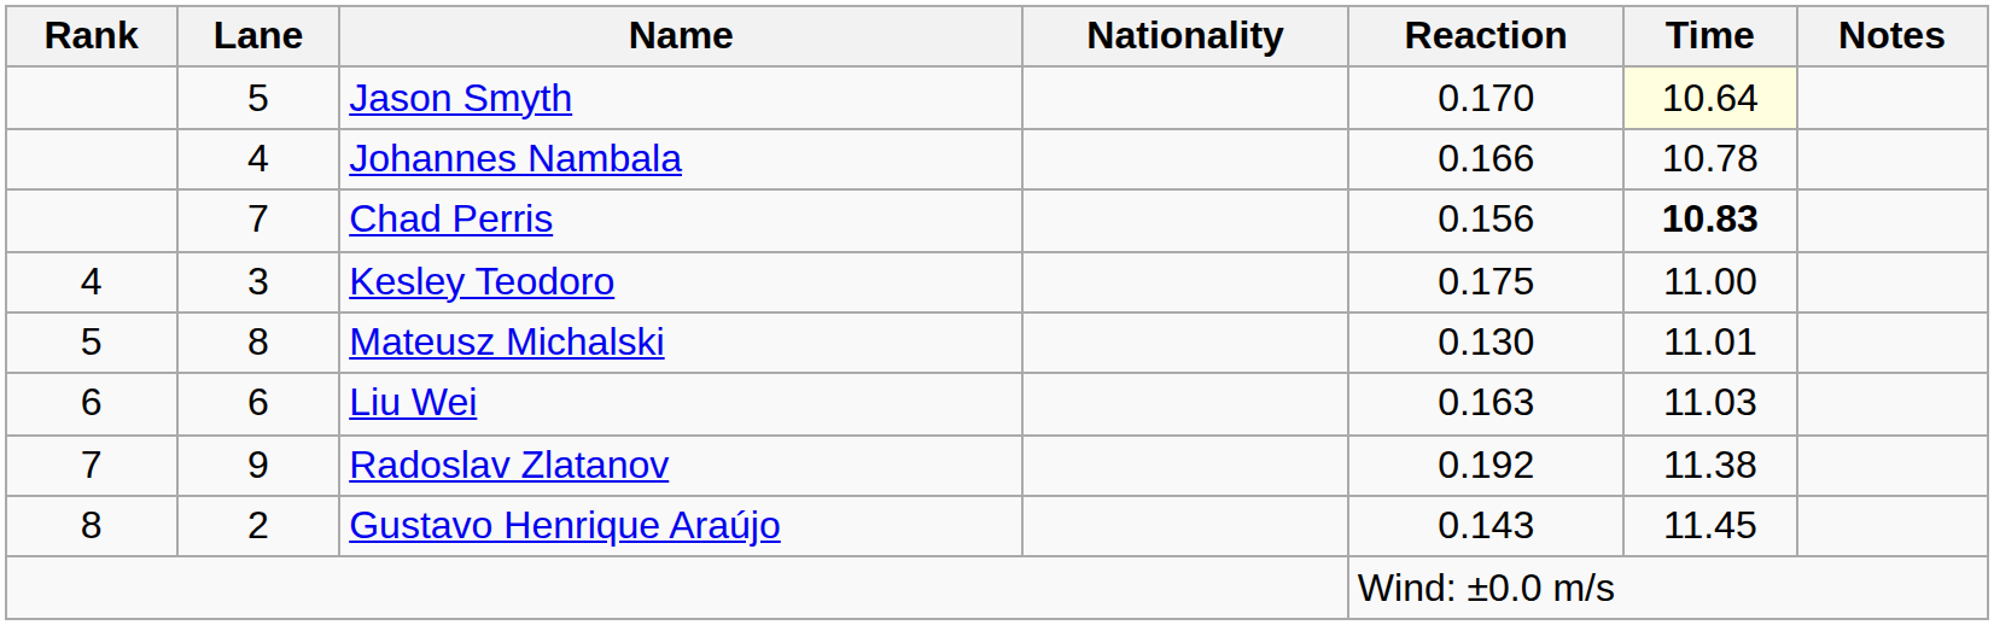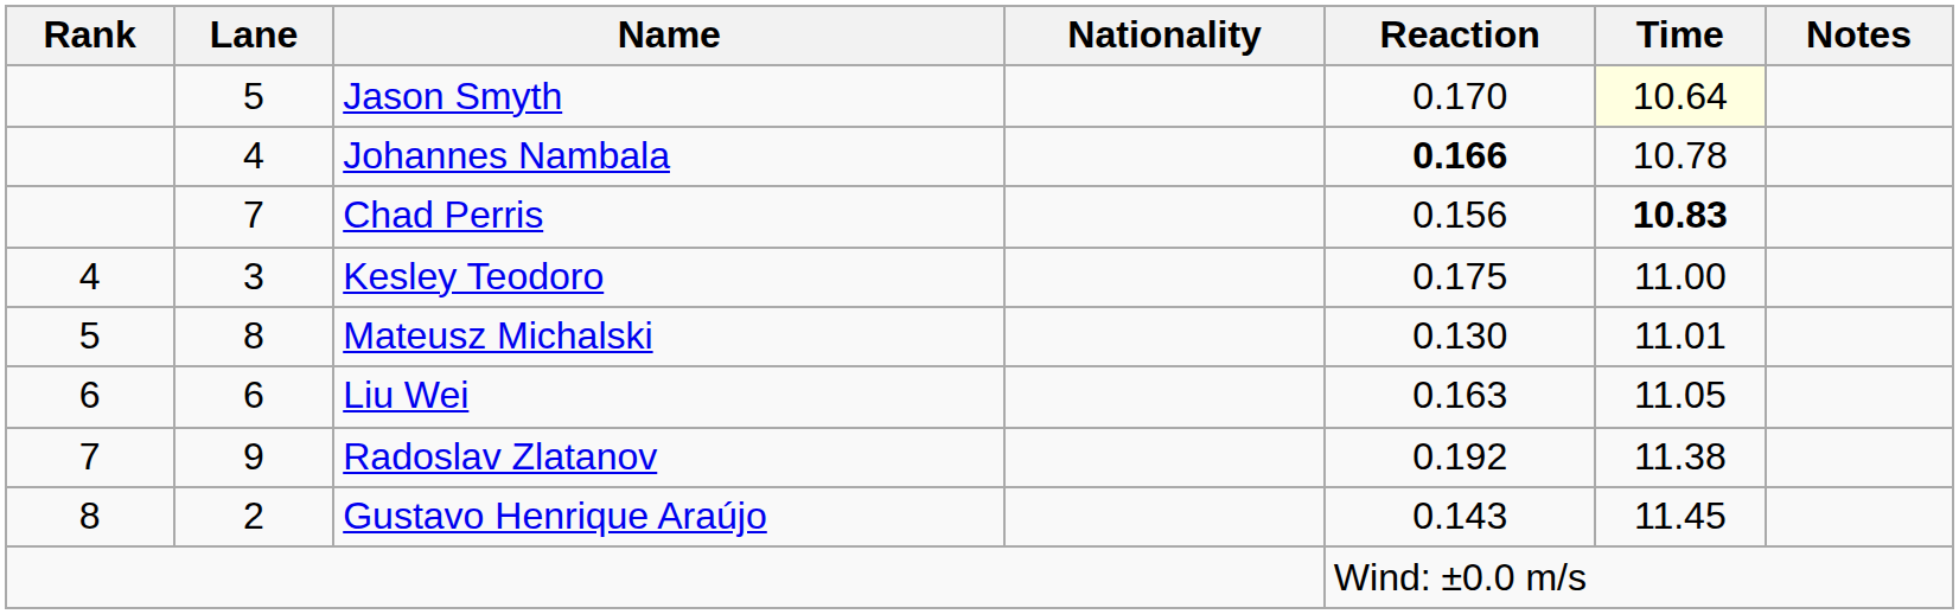 <table class="wikitable sortable" style="text-align:center"  width="65%">
 <tr>
 <th>Rank</th>
 <th>Lane</th>
 <th>Name</th>
 <th>Nationality</th>
 <th>Reaction</th>
 <th>Time</th>
 <th>Notes</th>
 </tr>
 <tr>
 <td></td>
 <td>5</td>
 <td align=left><a href='#'>Jason Smyth</a></td>
 <td align=left></td>
 <td>0.170</td>
 <td style="background: lightyellow;">10.64</td>
 <td></td>
 </tr>
 <tr>
 <td></td>
 <td>4</td>
 <td align=left><a href='#'>Johannes Nambala</a></td>
 <td align=left></td>
-<td>0.166</td>
+<td><strong>0.166</strong></td>
 <td>10.78</td>
 <td></td>
 </tr>
 <tr>
 <td></td>
 <td>7</td>
 <td align=left><a href='#'>Chad Perris</a></td>
 <td align=left></td>
 <td>0.156</td>
 <td><strong>10.83</strong></td>
 <td></td>
 </tr>
 <tr>
 <td>4</td>
 <td>3</td>
 <td align=left><a href='#'>Kesley Teodoro</a></td>
 <td align=left></td>
 <td>0.175</td>
 <td>11.00</td>
 <td></td>
 </tr>
 <tr>
 <td>5</td>
 <td>8</td>
 <td align=left><a href='#'>Mateusz Michalski</a></td>
 <td align=left></td>
 <td>0.130</td>
 <td>11.01</td>
 <td></td>
 </tr>
 <tr>
 <td>6</td>
 <td>6</td>
 <td align=left><a href='#'>Liu Wei</a></td>
 <td align=left></td>
 <td>0.163</td>
-<td>11.03</td>
+<td>11.05</td>
 <td></td>
 </tr>
 <tr>
 <td>7</td>
 <td>9</td>
 <td align=left><a href='#'>Radoslav Zlatanov</a></td>
 <td align=left></td>
 <td>0.192</td>
 <td>11.38</td>
 <td></td>
 </tr>
 <tr>
 <td>8</td>
 <td>2</td>
 <td align=left><a href='#'>Gustavo Henrique Araújo</a></td>
 <td align=left></td>
 <td>0.143</td>
 <td>11.45</td>
 <td></td>
 </tr>
 <tr>
 <td colspan=4></td>
 <td colspan="3" style="text-align:left;">Wind: ±0.0 m/s</td>
 </tr>
 </table>
